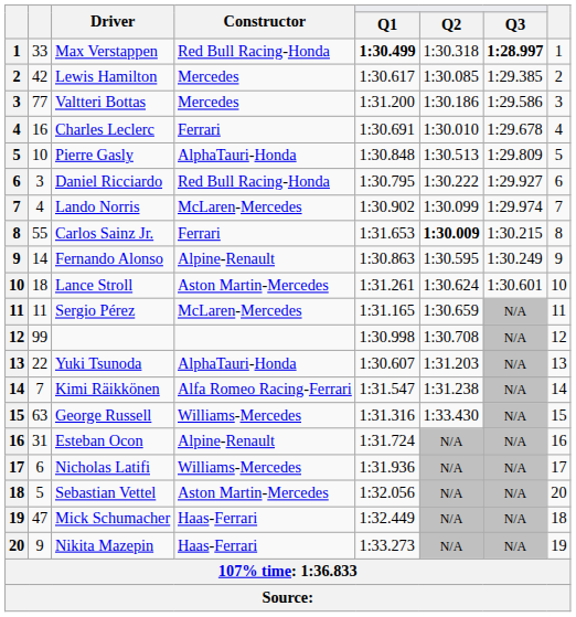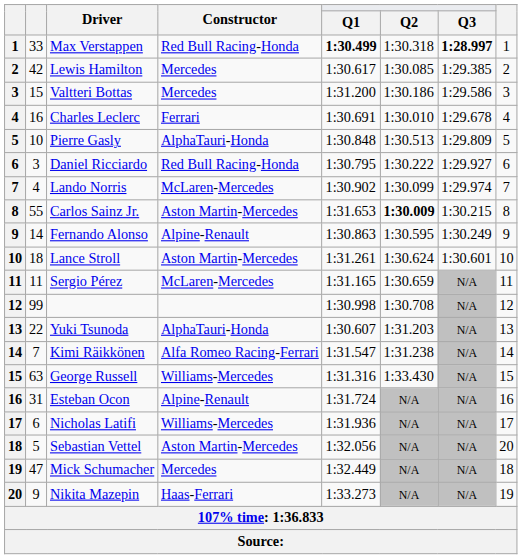 <table class="wikitable sortable" style="font-size: 85%;">
 <tr>
 <th rowspan="2"></th>
 <th rowspan="2"></th>
 <th rowspan="2">Driver</th>
 <th rowspan="2">Constructor</th>
 <th colspan="3" style="background:#eaecf0; text-align:center;"></th>
 <th rowspan="2"></th>
 </tr>
 <tr>
 <th scope="col">Q1</th>
 <th scope="col">Q2</th>
 <th scope="col">Q3</th>
 </tr>
 <tr>
 <th scope="row">1</th>
 <td align="center">33</td>
 <td data-sort-value="ver"> <a href='#'>Max Verstappen</a></td>
 <td><a href='#'>Red Bull Racing</a>-<a href='#'>Honda</a></td>
 <td><strong>1:30.499</strong></td>
 <td>1:30.318</td>
 <td><strong>1:28.997</strong></td>
 <td align="center">1</td>
 </tr>
 <tr>
 <th scope="row">2</th>
 <td align="center">42</td>
 <td data-sort-value="ham"> <a href='#'>Lewis Hamilton</a></td>
 <td><a href='#'>Mercedes</a></td>
 <td>1:30.617</td>
 <td>1:30.085</td>
 <td>1:29.385</td>
 <td align="center">2</td>
 </tr>
 <tr>
 <th scope="row">3</th>
-<td align="center">77</td>
+<td align="center">15</td>
 <td data-sort-value="bot"> <a href='#'>Valtteri Bottas</a></td>
 <td><a href='#'>Mercedes</a></td>
 <td>1:31.200</td>
 <td>1:30.186</td>
 <td>1:29.586</td>
 <td align="center">3</td>
 </tr>
 <tr>
 <th scope="row">4</th>
 <td align="center">16</td>
 <td data-sort-value="lec"> <a href='#'>Charles Leclerc</a></td>
 <td><a href='#'>Ferrari</a></td>
 <td>1:30.691</td>
 <td>1:30.010</td>
 <td>1:29.678</td>
 <td align="center">4</td>
 </tr>
 <tr>
 <th scope="row">5</th>
 <td align="center">10</td>
 <td data-sort-value="gas"> <a href='#'>Pierre Gasly</a></td>
 <td><a href='#'>AlphaTauri</a>-<a href='#'>Honda</a></td>
 <td>1:30.848</td>
 <td>1:30.513</td>
 <td>1:29.809</td>
 <td align="center">5</td>
 </tr>
 <tr>
 <th scope="row">6</th>
 <td align="center">3</td>
 <td data-sort-value="ric"> <a href='#'>Daniel Ricciardo</a></td>
 <td><a href='#'>Red Bull Racing</a>-<a href='#'>Honda</a></td>
 <td>1:30.795</td>
 <td>1:30.222</td>
 <td>1:29.927</td>
 <td align="center">6</td>
 </tr>
 <tr>
 <th scope="row">7</th>
 <td align="center">4</td>
 <td data-sort-value="nor"> <a href='#'>Lando Norris</a></td>
 <td><a href='#'>McLaren</a>-<a href='#'>Mercedes</a></td>
 <td>1:30.902</td>
 <td>1:30.099</td>
 <td>1:29.974</td>
 <td align="center">7</td>
 </tr>
 <tr>
 <th scope="row">8</th>
 <td align="center">55</td>
 <td data-sort-value="sai"> <a href='#'>Carlos Sainz Jr.</a></td>
-<td><a href='#'>Ferrari</a></td>
+<td><a href='#'>Aston Martin</a>-<a href='#'>Mercedes</a></td>
 <td>1:31.653</td>
 <td><strong>1:30.009</strong></td>
 <td>1:30.215</td>
 <td align="center">8</td>
 </tr>
 <tr>
 <th scope="row">9</th>
 <td align="center">14</td>
 <td data-sort-value="alo"> <a href='#'>Fernando Alonso</a></td>
 <td><a href='#'>Alpine</a>-<a href='#'>Renault</a></td>
 <td>1:30.863</td>
 <td>1:30.595</td>
 <td>1:30.249</td>
 <td align="center">9</td>
 </tr>
 <tr>
 <th scope="row">10</th>
 <td align="center">18</td>
 <td data-sort-value="str"> <a href='#'>Lance Stroll</a></td>
 <td><a href='#'>Aston Martin</a>-<a href='#'>Mercedes</a></td>
 <td>1:31.261</td>
 <td>1:30.624</td>
 <td>1:30.601</td>
 <td align="center">10</td>
 </tr>
 <tr>
 <th scope="row">11</th>
 <td align="center">11</td>
 <td data-sort-value="per"> <a href='#'>Sergio Pérez</a></td>
 <td><a href='#'>McLaren</a>-<a href='#'>Mercedes</a></td>
 <td>1:31.165</td>
 <td>1:30.659</td>
 <td data-sort-value="11" align="center" style="background: silver"><small>N/A</small></td>
 <td data-sort-value="21" align="center">11</td>
 </tr>
 <tr>
 <th scope="row">12</th>
 <td align="center">99</td>
 <td data-sort-value="gio"></td>
 <td></td>
 <td>1:30.998</td>
 <td>1:30.708</td>
 <td data-sort-value="12" align="center" style="background: silver"><small>N/A</small></td>
 <td align="center">12</td>
 </tr>
 <tr>
 <th scope="row">13</th>
 <td align="center">22</td>
 <td data-sort-value="tsu"> <a href='#'>Yuki Tsunoda</a></td>
 <td><a href='#'>AlphaTauri</a>-<a href='#'>Honda</a></td>
 <td>1:30.607</td>
 <td>1:31.203</td>
 <td data-sort-value="13" align="center" style="background: silver"><small>N/A</small></td>
 <td align="center">13</td>
 </tr>
 <tr>
 <th scope="row">14</th>
 <td align="center">7</td>
 <td data-sort-value="rai"> <a href='#'>Kimi Räikkönen</a></td>
 <td><a href='#'>Alfa Romeo Racing</a>-<a href='#'>Ferrari</a></td>
 <td>1:31.547</td>
 <td>1:31.238</td>
 <td data-sort-value="14" align="center" style="background: silver"><small>N/A</small></td>
 <td align="center">14</td>
 </tr>
 <tr>
 <th scope="row">15</th>
 <td align="center">63</td>
 <td data-sort-value="rus"> <a href='#'>George Russell</a></td>
 <td><a href='#'>Williams</a>-<a href='#'>Mercedes</a></td>
 <td>1:31.316</td>
 <td>1:33.430</td>
 <td data-sort-value="15" align="center" style="background: silver"><small>N/A</small></td>
 <td align="center">15</td>
 </tr>
 <tr>
 <th scope="row">16</th>
 <td align="center">31</td>
 <td data-sort-value="oco"> <a href='#'>Esteban Ocon</a></td>
 <td><a href='#'>Alpine</a>-<a href='#'>Renault</a></td>
 <td>1:31.724</td>
 <td data-sort-value="16" align="center" style="background: silver"><small>N/A</small></td>
 <td data-sort-value="16" align="center" style="background: silver"><small>N/A</small></td>
 <td align="center">16</td>
 </tr>
 <tr>
 <th scope="row">17</th>
 <td align="center">6</td>
 <td data-sort-value="lat"> <a href='#'>Nicholas Latifi</a></td>
 <td><a href='#'>Williams</a>-<a href='#'>Mercedes</a></td>
 <td>1:31.936</td>
 <td data-sort-value="17" align="center" style="background: silver"><small>N/A</small></td>
 <td data-sort-value="17" align="center" style="background: silver"><small>N/A</small></td>
 <td align="center">17</td>
 </tr>
 <tr>
 <th scope="row">18</th>
 <td align="center">5</td>
 <td data-sort-value="vet"> <a href='#'>Sebastian Vettel</a></td>
 <td><a href='#'>Aston Martin</a>-<a href='#'>Mercedes</a></td>
 <td>1:32.056</td>
 <td data-sort-value="18" align="center" style="background: silver"><small>N/A</small></td>
 <td data-sort-value="18" align="center" style="background: silver"><small>N/A</small></td>
 <td align="center">20</td>
 </tr>
 <tr>
 <th scope="row">19</th>
 <td align="center">47</td>
 <td data-sort-value="sch"> <a href='#'>Mick Schumacher</a></td>
-<td><a href='#'>Haas</a>-<a href='#'>Ferrari</a></td>
+<td><a href='#'>Mercedes</a></td>
 <td>1:32.449</td>
 <td data-sort-value="19" align="center" style="background: silver"><small>N/A</small></td>
 <td data-sort-value="19" align="center" style="background: silver"><small>N/A</small></td>
 <td align="center">18</td>
 </tr>
 <tr>
 <th scope="row">20</th>
 <td align="center">9</td>
 <td data-sort-value="maz"><a href='#'>Nikita Mazepin</a></td>
 <td><a href='#'>Haas</a>-<a href='#'>Ferrari</a></td>
 <td>1:33.273</td>
 <td data-sort-value="20" align="center" style="background: silver"><small>N/A</small></td>
 <td data-sort-value="20" align="center" style="background: silver"><small>N/A</small></td>
 <td align="center">19</td>
 </tr>
 <tr>
 <th colspan="8"><a href='#'>107% time</a>: 1:36.833</th>
 </tr>
 <tr>
 <th colspan="8">Source:</th>
 </tr>
 </table>
